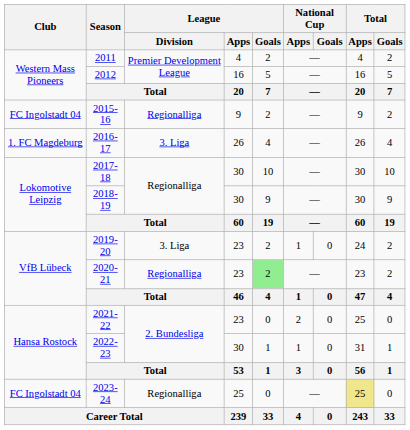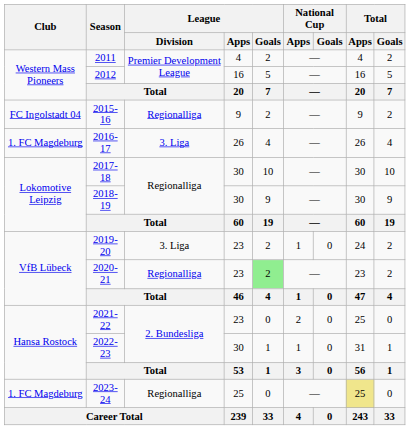 <table class="wikitable" style="text-align:center">
 <tr>
 <th rowspan="2">Club</th>
 <th rowspan="2">Season</th>
 <th colspan="3">League</th>
 <th colspan="2">National Cup</th>
 <th colspan="2">Total</th>
 </tr>
 <tr>
 <th>Division</th>
 <th>Apps</th>
 <th>Goals</th>
 <th>Apps</th>
 <th>Goals</th>
 <th>Apps</th>
 <th>Goals</th>
 </tr>
 <tr>
 <td rowspan="3"><a href='#'>Western Mass Pioneers</a></td>
 <td><a href='#'>2011</a></td>
 <td rowspan="2"><a href='#'>Premier Development League</a></td>
 <td>4</td>
 <td>2</td>
 <td colspan="2">—</td>
 <td>4</td>
 <td>2</td>
 </tr>
 <tr>
 <td><a href='#'>2012</a></td>
 <td>16</td>
 <td>5</td>
 <td colspan="2">—</td>
 <td>16</td>
 <td>5</td>
 </tr>
 <tr>
 <th colspan="2">Total</th>
 <th>20</th>
 <th>7</th>
 <th colspan="2">—</th>
 <th>20</th>
 <th>7</th>
 </tr>
 <tr>
 <td><a href='#'>FC Ingolstadt 04</a></td>
 <td><a href='#'>2015-16</a></td>
 <td><a href='#'>Regionalliga</a></td>
 <td>9</td>
 <td>2</td>
 <td colspan="2">—</td>
 <td>9</td>
 <td>2</td>
 </tr>
 <tr>
 <td><a href='#'>1. FC Magdeburg</a></td>
 <td><a href='#'>2016-17</a></td>
 <td><a href='#'>3. Liga</a></td>
 <td>26</td>
 <td>4</td>
 <td colspan="2">—</td>
 <td>26</td>
 <td>4</td>
 </tr>
 <tr>
 <td rowspan="3"><a href='#'>Lokomotive Leipzig</a></td>
 <td><a href='#'>2017-18</a></td>
 <td rowspan="2">Regionalliga</td>
 <td>30</td>
 <td>10</td>
 <td colspan="2">—</td>
 <td>30</td>
 <td>10</td>
 </tr>
 <tr>
 <td><a href='#'>2018-19</a></td>
 <td>30</td>
 <td>9</td>
 <td colspan="2">—</td>
 <td>30</td>
 <td>9</td>
 </tr>
 <tr>
 <th colspan="2">Total</th>
 <th>60</th>
 <th>19</th>
 <th colspan="2">—</th>
 <th>60</th>
 <th>19</th>
 </tr>
 <tr>
 <td rowspan="3"><a href='#'>VfB Lübeck</a></td>
 <td><a href='#'>2019-20</a></td>
 <td>3. Liga</td>
 <td>23</td>
 <td>2</td>
 <td>1</td>
 <td>0</td>
 <td>24</td>
 <td>2</td>
 </tr>
 <tr>
 <td><a href='#'>2020-21</a></td>
 <td><a href='#'>Regionalliga</a></td>
 <td>23</td>
 <td style="background: lightgreen;">2</td>
 <td colspan="2">—</td>
 <td>23</td>
 <td>2</td>
 </tr>
 <tr>
 <th colspan="2">Total</th>
 <th>46</th>
 <th>4</th>
 <th>1</th>
 <th>0</th>
 <th>47</th>
 <th>4</th>
 </tr>
 <tr>
 <td rowspan="3"><a href='#'>Hansa Rostock</a></td>
 <td><a href='#'>2021-22</a></td>
 <td rowspan="2"><a href='#'>2. Bundesliga</a></td>
 <td>23</td>
 <td>0</td>
 <td>2</td>
 <td>0</td>
 <td>25</td>
 <td>0</td>
 </tr>
 <tr>
 <td><a href='#'>2022-23</a></td>
 <td>30</td>
 <td>1</td>
 <td>1</td>
 <td>0</td>
 <td>31</td>
 <td>1</td>
 </tr>
 <tr>
 <th colspan="2">Total</th>
 <th>53</th>
 <th>1</th>
 <th>3</th>
 <th>0</th>
 <th>56</th>
 <th>1</th>
 </tr>
 <tr>
-<td><a href='#'>FC Ingolstadt 04</a></td>
+<td><a href='#'>1. FC Magdeburg</a></td>
 <td><a href='#'>2023-24</a></td>
 <td>Regionalliga</td>
 <td>25</td>
 <td>0</td>
 <td colspan="2">—</td>
 <td style="background: khaki;">25</td>
 <td>0</td>
 </tr>
 <tr>
 <th colspan="3">Career Total</th>
 <th>239</th>
 <th>33</th>
 <th>4</th>
 <th>0</th>
 <th>243</th>
 <th>33</th>
 </tr>
 </table>
